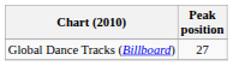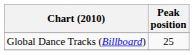 <table class="wikitable">
 <tr>
 <th>Chart (2010)</th>
 <th>Peak<br>position</th>
 </tr>
 <tr>
 </tr>
 <tr>
 <td>Global Dance Tracks (<em><a href='#'>Billboard</a></em>)</td>
-<td align=center>27</td>
+<td align=center>25</td>
 </tr>
 <tr>
 </tr>
 </table>
